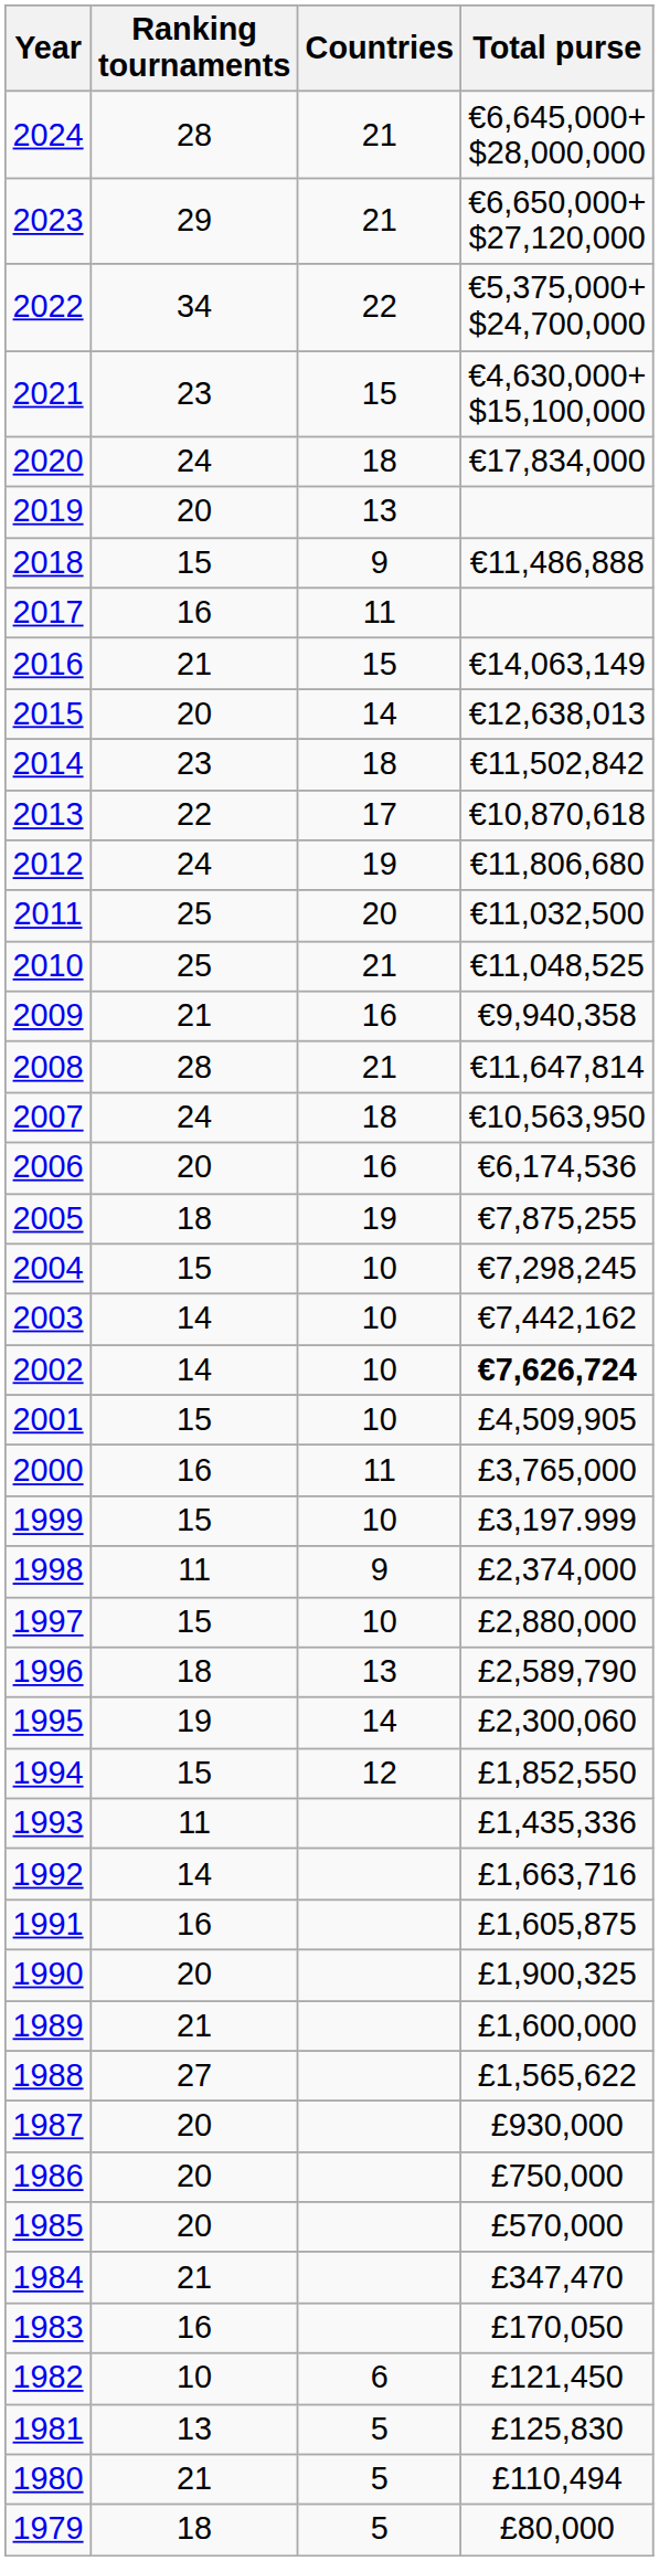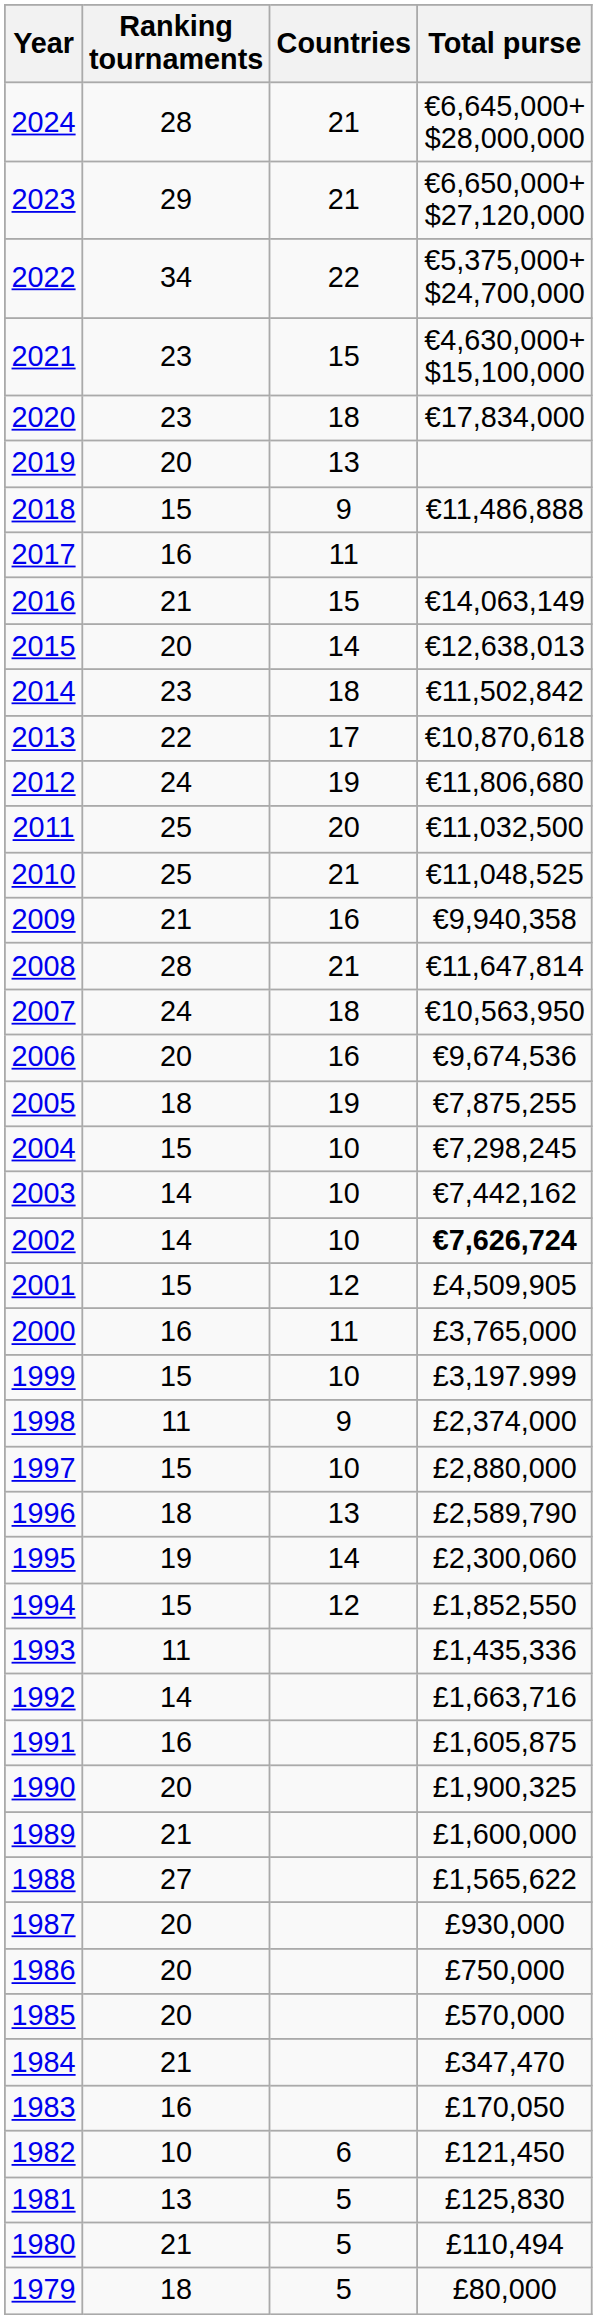 <table class="wikitable" style="text-align:center;">
 <tr>
 <th>Year</th>
 <th>Ranking<br>tournaments</th>
 <th>Countries</th>
 <th>Total purse</th>
 </tr>
 <tr>
 <td><a href='#'>2024</a></td>
 <td>28</td>
 <td>21</td>
 <td>€6,645,000+<br>$28,000,000</td>
 </tr>
 <tr>
 <td><a href='#'>2023</a></td>
 <td>29</td>
 <td>21</td>
 <td>€6,650,000+<br>$27,120,000</td>
 </tr>
 <tr>
 <td><a href='#'>2022</a></td>
 <td>34</td>
 <td>22</td>
 <td>€5,375,000+<br>$24,700,000</td>
 </tr>
 <tr>
 <td><a href='#'>2021</a></td>
 <td>23</td>
 <td>15</td>
 <td>€4,630,000+<br>$15,100,000</td>
 </tr>
 <tr>
 <td><a href='#'>2020</a></td>
-<td>24</td>
+<td>23</td>
 <td>18</td>
 <td>€17,834,000</td>
 </tr>
 <tr>
 <td><a href='#'>2019</a></td>
 <td>20</td>
 <td>13</td>
 <td></td>
 </tr>
 <tr>
 <td><a href='#'>2018</a></td>
 <td>15</td>
 <td>9</td>
 <td>€11,486,888</td>
 </tr>
 <tr>
 <td><a href='#'>2017</a></td>
 <td>16</td>
 <td>11</td>
 <td></td>
 </tr>
 <tr>
 <td><a href='#'>2016</a></td>
 <td>21</td>
 <td>15</td>
 <td>€14,063,149</td>
 </tr>
 <tr>
 <td><a href='#'>2015</a></td>
 <td>20</td>
 <td>14</td>
 <td>€12,638,013</td>
 </tr>
 <tr>
 <td><a href='#'>2014</a></td>
 <td>23</td>
 <td>18</td>
 <td>€11,502,842</td>
 </tr>
 <tr>
 <td><a href='#'>2013</a></td>
 <td>22</td>
 <td>17</td>
 <td>€10,870,618</td>
 </tr>
 <tr>
 <td><a href='#'>2012</a></td>
 <td>24</td>
 <td>19</td>
 <td>€11,806,680</td>
 </tr>
 <tr>
 <td><a href='#'>2011</a></td>
 <td>25</td>
 <td>20</td>
 <td>€11,032,500</td>
 </tr>
 <tr>
 <td><a href='#'>2010</a></td>
 <td>25</td>
 <td>21</td>
 <td>€11,048,525</td>
 </tr>
 <tr>
 <td><a href='#'>2009</a></td>
 <td>21</td>
 <td>16</td>
 <td>€9,940,358</td>
 </tr>
 <tr>
 <td><a href='#'>2008</a></td>
 <td>28</td>
 <td>21</td>
 <td>€11,647,814</td>
 </tr>
 <tr>
 <td><a href='#'>2007</a></td>
 <td>24</td>
 <td>18</td>
 <td>€10,563,950</td>
 </tr>
 <tr>
 <td><a href='#'>2006</a></td>
 <td>20</td>
 <td>16</td>
-<td>€6,174,536</td>
+<td>€9,674,536</td>
 </tr>
 <tr>
 <td><a href='#'>2005</a></td>
 <td>18</td>
 <td>19</td>
 <td>€7,875,255</td>
 </tr>
 <tr>
 <td><a href='#'>2004</a></td>
 <td>15</td>
 <td>10</td>
 <td>€7,298,245</td>
 </tr>
 <tr>
 <td><a href='#'>2003</a></td>
 <td>14</td>
 <td>10</td>
 <td>€7,442,162</td>
 </tr>
 <tr>
 <td><a href='#'>2002</a></td>
 <td>14</td>
 <td>10</td>
 <td><strong>€7,626,724</strong></td>
 </tr>
 <tr>
 <td><a href='#'>2001</a></td>
 <td>15</td>
-<td>10</td>
+<td>12</td>
 <td>£4,509,905</td>
 </tr>
 <tr>
 <td><a href='#'>2000</a></td>
 <td>16</td>
 <td>11</td>
 <td>£3,765,000</td>
 </tr>
 <tr>
 <td><a href='#'>1999</a></td>
 <td>15</td>
 <td>10</td>
 <td>£3,197.999</td>
 </tr>
 <tr>
 <td><a href='#'>1998</a></td>
 <td>11</td>
 <td>9</td>
 <td>£2,374,000</td>
 </tr>
 <tr>
 <td><a href='#'>1997</a></td>
 <td>15</td>
 <td>10</td>
 <td>£2,880,000</td>
 </tr>
 <tr>
 <td><a href='#'>1996</a></td>
 <td>18</td>
 <td>13</td>
 <td>£2,589,790</td>
 </tr>
 <tr>
 <td><a href='#'>1995</a></td>
 <td>19</td>
 <td>14</td>
 <td>£2,300,060</td>
 </tr>
 <tr>
 <td><a href='#'>1994</a></td>
 <td>15</td>
 <td>12</td>
 <td>£1,852,550</td>
 </tr>
 <tr>
 <td><a href='#'>1993</a></td>
 <td>11</td>
 <td></td>
 <td>£1,435,336</td>
 </tr>
 <tr>
 <td><a href='#'>1992</a></td>
 <td>14</td>
 <td></td>
 <td>£1,663,716</td>
 </tr>
 <tr>
 <td><a href='#'>1991</a></td>
 <td>16</td>
 <td></td>
 <td>£1,605,875</td>
 </tr>
 <tr>
 <td><a href='#'>1990</a></td>
 <td>20</td>
 <td></td>
 <td>£1,900,325</td>
 </tr>
 <tr>
 <td><a href='#'>1989</a></td>
 <td>21</td>
 <td></td>
 <td>£1,600,000</td>
 </tr>
 <tr>
 <td><a href='#'>1988</a></td>
 <td>27</td>
 <td></td>
 <td>£1,565,622</td>
 </tr>
 <tr>
 <td><a href='#'>1987</a></td>
 <td>20</td>
 <td></td>
 <td>£930,000</td>
 </tr>
 <tr>
 <td><a href='#'>1986</a></td>
 <td>20</td>
 <td></td>
 <td>£750,000</td>
 </tr>
 <tr>
 <td><a href='#'>1985</a></td>
 <td>20</td>
 <td></td>
 <td>£570,000</td>
 </tr>
 <tr>
 <td><a href='#'>1984</a></td>
 <td>21</td>
 <td></td>
 <td>£347,470</td>
 </tr>
 <tr>
 <td><a href='#'>1983</a></td>
 <td>16</td>
 <td></td>
 <td>£170,050</td>
 </tr>
 <tr>
 <td><a href='#'>1982</a></td>
 <td>10</td>
 <td>6</td>
 <td>£121,450</td>
 </tr>
 <tr>
 <td><a href='#'>1981</a></td>
 <td>13</td>
 <td>5</td>
 <td>£125,830</td>
 </tr>
 <tr>
 <td><a href='#'>1980</a></td>
 <td>21</td>
 <td>5</td>
 <td>£110,494</td>
 </tr>
 <tr>
 <td><a href='#'>1979</a></td>
 <td>18</td>
 <td>5</td>
 <td>£80,000</td>
 </tr>
 </table>
